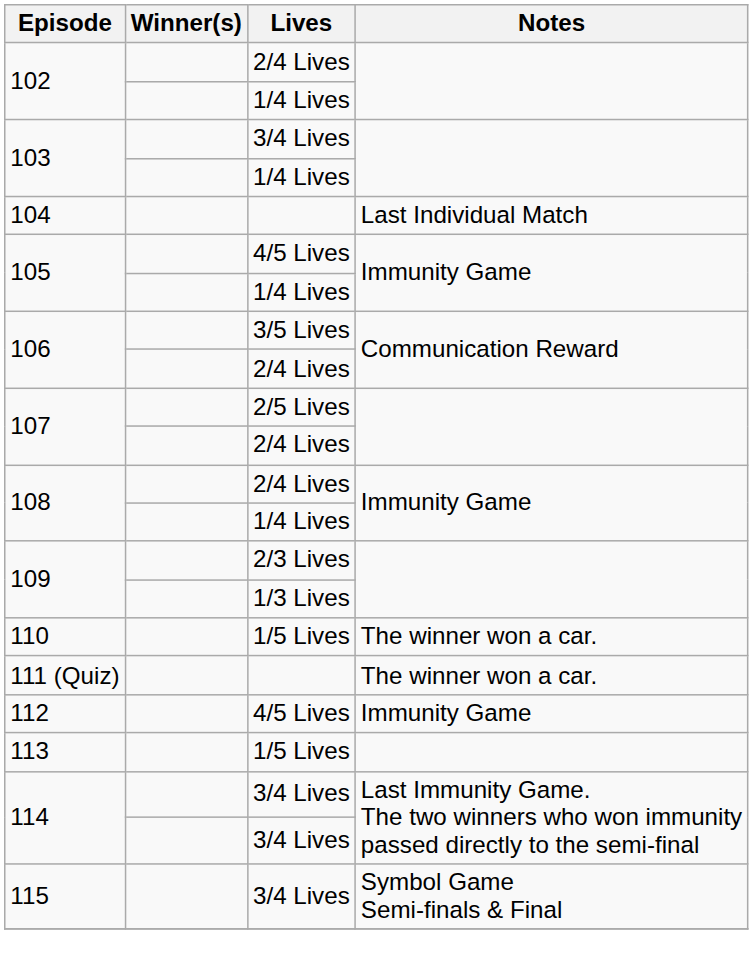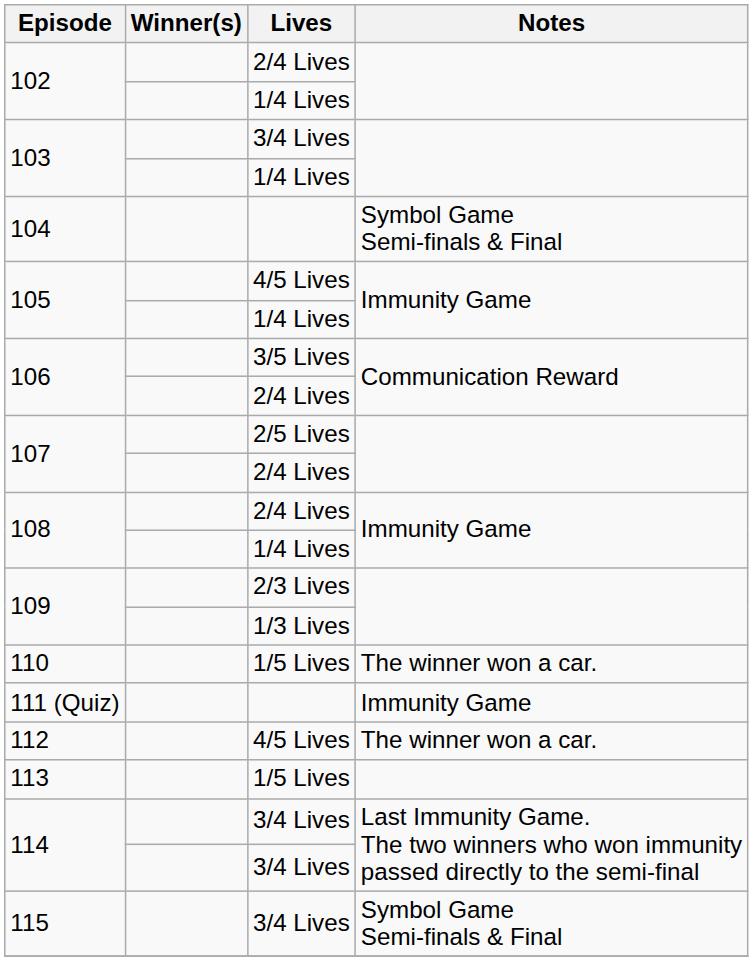 <table class="wikitable sortable">
 <tr>
 <th>Episode</th>
 <th>Winner(s)</th>
 <th>Lives</th>
 <th>Notes</th>
 </tr>
 <tr>
 <td rowspan=2>102</td>
 <td></td>
 <td>2/4 Lives</td>
 <td rowspan=2></td>
 </tr>
 <tr>
 <td></td>
 <td>1/4 Lives</td>
 </tr>
 <tr>
 <td rowspan=2>103</td>
 <td></td>
 <td>3/4 Lives</td>
 <td rowspan=2></td>
 </tr>
 <tr>
 <td></td>
 <td>1/4 Lives</td>
 </tr>
 <tr>
 <td>104</td>
 <td></td>
 <td></td>
-<td>Last Individual Match</td>
+<td>Symbol Game<br> Semi-finals & Final</td>
 </tr>
 <tr>
 <td rowspan=2>105</td>
 <td></td>
 <td>4/5 Lives</td>
 <td rowspan=2>Immunity Game</td>
 </tr>
 <tr>
 <td></td>
 <td>1/4 Lives</td>
 </tr>
 <tr>
 <td rowspan=2>106</td>
 <td></td>
 <td>3/5 Lives</td>
 <td rowspan=2>Communication Reward</td>
 </tr>
 <tr>
 <td></td>
 <td>2/4 Lives</td>
 </tr>
 <tr>
 <td rowspan=2>107</td>
 <td></td>
 <td>2/5 Lives</td>
 <td rowspan=2></td>
 </tr>
 <tr>
 <td></td>
 <td>2/4 Lives</td>
 </tr>
 <tr>
 <td rowspan=2>108</td>
 <td></td>
 <td>2/4 Lives</td>
 <td rowspan=2>Immunity Game</td>
 </tr>
 <tr>
 <td></td>
 <td>1/4 Lives</td>
 </tr>
 <tr>
 <td rowspan=2>109</td>
 <td></td>
 <td>2/3 Lives</td>
 <td rowspan=2></td>
 </tr>
 <tr>
 <td></td>
 <td>1/3 Lives</td>
 </tr>
 <tr>
 <td>110</td>
 <td></td>
 <td>1/5 Lives</td>
 <td>The winner won a car.</td>
 </tr>
 <tr>
 <td>111 (Quiz)</td>
 <td></td>
 <td></td>
-<td>The winner won a car.</td>
+<td>Immunity Game</td>
 </tr>
 <tr>
 <td>112</td>
 <td></td>
 <td>4/5 Lives</td>
-<td>Immunity Game</td>
+<td>The winner won a car.</td>
 </tr>
 <tr>
 <td>113</td>
 <td></td>
 <td>1/5 Lives</td>
 <td></td>
 </tr>
 <tr>
 <td rowspan=2>114</td>
 <td></td>
 <td>3/4 Lives</td>
 <td rowspan=2>Last Immunity Game.<br> The two winners who won immunity <br>passed directly to the semi-final</td>
 </tr>
 <tr>
 <td></td>
 <td>3/4 Lives</td>
 </tr>
 <tr>
 <td>115</td>
 <td></td>
 <td>3/4 Lives</td>
 <td>Symbol Game<br> Semi-finals & Final</td>
 </tr>
 <tr>
 </tr>
 </table>
